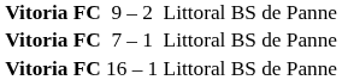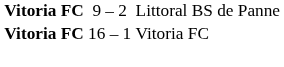 <table>
 <tr>
 <th width=auto></th>
 <td></td>
 </tr>
 <tr>
 <td align=right><strong>Vitoria FC</strong> </td>
 <td align=center>9 – 2</td>
 <td align=left> Littoral BS de Panne</td>
 </tr>
 <tr>
 <td align=right><strong>Vitoria FC</strong> </td>
-<td align=center>7 – 1</td>
-<td align=left> Littoral BS de Panne</td>
-</tr>
-<tr>
-<td align=right><strong>Vitoria FC</strong> </td>
 <td align=center>16 – 1</td>
-<td align=left> Littoral BS de Panne</td>
+<td align=left> Vitoria FC</td>
 </tr>
 </table>
